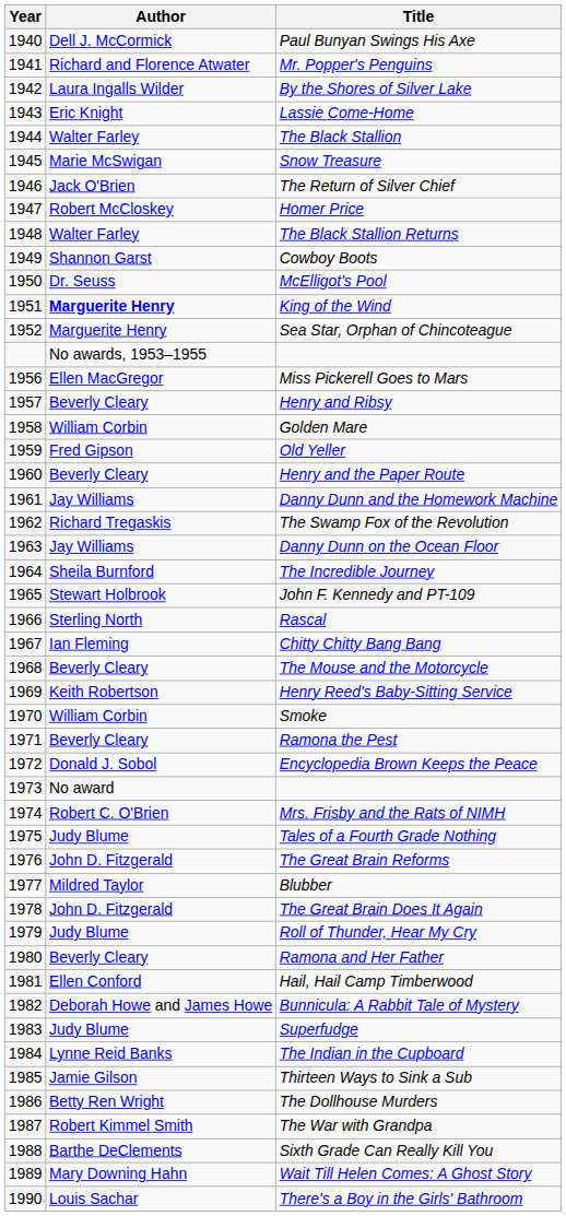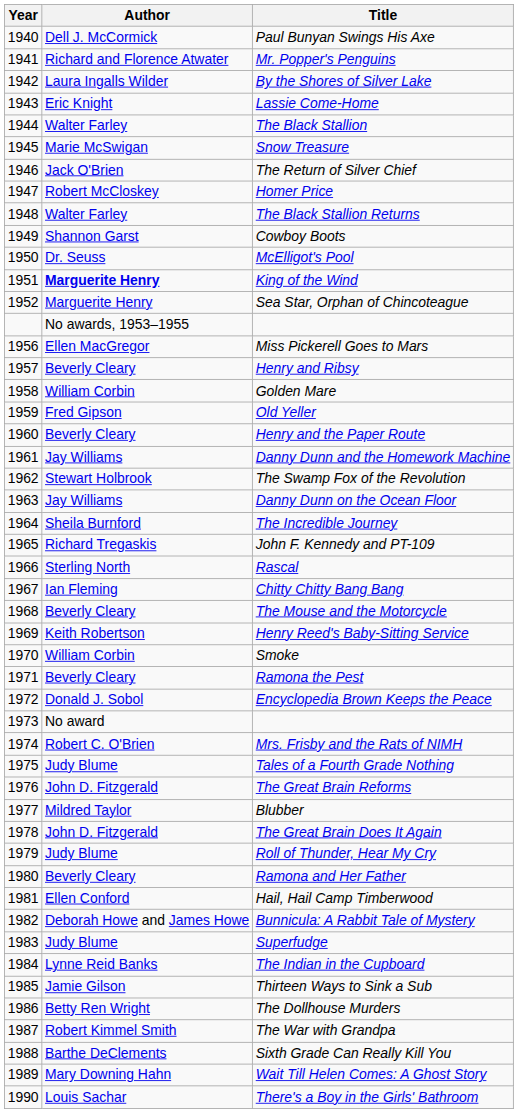 <table class="wikitable">
 <tr>
 <th>Year</th>
 <th>Author</th>
 <th>Title</th>
 </tr>
 <tr>
 <td>1940</td>
 <td><a href='#'>Dell J. McCormick</a></td>
 <td><em>Paul Bunyan Swings His Axe</em></td>
 </tr>
 <tr>
 <td>1941</td>
 <td><a href='#'>Richard and Florence Atwater</a></td>
 <td><em><a href='#'>Mr. Popper's Penguins</a></em></td>
 </tr>
 <tr>
 <td>1942</td>
 <td><a href='#'>Laura Ingalls Wilder</a></td>
 <td><em><a href='#'>By the Shores of Silver Lake</a></em></td>
 </tr>
 <tr>
 <td>1943</td>
 <td><a href='#'>Eric Knight</a></td>
 <td><em><a href='#'>Lassie Come-Home</a></em></td>
 </tr>
 <tr>
 <td>1944</td>
 <td><a href='#'>Walter Farley</a></td>
 <td><em><a href='#'>The Black Stallion</a></em></td>
 </tr>
 <tr>
 <td>1945</td>
 <td><a href='#'>Marie McSwigan</a></td>
 <td><em><a href='#'>Snow Treasure</a></em></td>
 </tr>
 <tr>
 <td>1946</td>
 <td><a href='#'>Jack O'Brien</a></td>
 <td><em>The Return of Silver Chief</em></td>
 </tr>
 <tr>
 <td>1947</td>
 <td><a href='#'>Robert McCloskey</a></td>
 <td><em><a href='#'>Homer Price</a></em></td>
 </tr>
 <tr>
 <td>1948</td>
 <td><a href='#'>Walter Farley</a></td>
 <td><em><a href='#'>The Black Stallion Returns</a></em></td>
 </tr>
 <tr>
 <td>1949</td>
 <td><a href='#'>Shannon Garst</a></td>
 <td><em>Cowboy Boots</em></td>
 </tr>
 <tr>
 <td>1950</td>
 <td><a href='#'>Dr. Seuss</a></td>
 <td><em><a href='#'>McElligot's Pool</a></em></td>
 </tr>
 <tr>
 <td>1951</td>
 <td><strong><a href='#'>Marguerite Henry</a></strong></td>
 <td><em><a href='#'>King of the Wind</a></em></td>
 </tr>
 <tr>
 <td>1952</td>
 <td><a href='#'>Marguerite Henry</a></td>
 <td><em>Sea Star, Orphan of Chincoteague</em></td>
 </tr>
 <tr>
 <td></td>
 <td>No awards, 1953–1955</td>
 <td></td>
 </tr>
 <tr>
 <td>1956</td>
 <td><a href='#'>Ellen MacGregor</a></td>
 <td><em>Miss Pickerell Goes to Mars</em></td>
 </tr>
 <tr>
 <td>1957</td>
 <td><a href='#'>Beverly Cleary</a></td>
 <td><em><a href='#'>Henry and Ribsy</a></em></td>
 </tr>
 <tr>
 <td>1958</td>
 <td><a href='#'>William Corbin</a></td>
 <td><em>Golden Mare</em></td>
 </tr>
 <tr>
 <td>1959</td>
 <td><a href='#'>Fred Gipson</a></td>
 <td><em><a href='#'>Old Yeller</a></em></td>
 </tr>
 <tr>
 <td>1960</td>
 <td><a href='#'>Beverly Cleary</a></td>
 <td><em><a href='#'>Henry and the Paper Route</a></em></td>
 </tr>
 <tr>
 <td>1961</td>
 <td><a href='#'>Jay Williams</a></td>
 <td><em><a href='#'>Danny Dunn and the Homework Machine</a></em></td>
 </tr>
 <tr>
 <td>1962</td>
-<td><a href='#'>Richard Tregaskis</a></td>
+<td><a href='#'>Stewart Holbrook</a></td>
 <td><em>The Swamp Fox of the Revolution</em></td>
 </tr>
 <tr>
 <td>1963</td>
 <td><a href='#'>Jay Williams</a></td>
 <td><em><a href='#'>Danny Dunn on the Ocean Floor</a></em></td>
 </tr>
 <tr>
 <td>1964</td>
 <td><a href='#'>Sheila Burnford</a></td>
 <td><em><a href='#'>The Incredible Journey</a></em></td>
 </tr>
 <tr>
 <td>1965</td>
-<td><a href='#'>Stewart Holbrook</a></td>
+<td><a href='#'>Richard Tregaskis</a></td>
 <td><em>John F. Kennedy and PT-109</em></td>
 </tr>
 <tr>
 <td>1966</td>
 <td><a href='#'>Sterling North</a></td>
 <td><em><a href='#'>Rascal</a></em></td>
 </tr>
 <tr>
 <td>1967</td>
 <td><a href='#'>Ian Fleming</a></td>
 <td><em><a href='#'>Chitty Chitty Bang Bang</a></em></td>
 </tr>
 <tr>
 <td>1968</td>
 <td><a href='#'>Beverly Cleary</a></td>
 <td><em><a href='#'>The Mouse and the Motorcycle</a></em></td>
 </tr>
 <tr>
 <td>1969</td>
 <td><a href='#'>Keith Robertson</a></td>
 <td><em><a href='#'>Henry Reed's Baby-Sitting Service</a></em></td>
 </tr>
 <tr>
 <td>1970</td>
 <td><a href='#'>William Corbin</a></td>
 <td><em>Smoke</em></td>
 </tr>
 <tr>
 <td>1971</td>
 <td><a href='#'>Beverly Cleary</a></td>
 <td><em><a href='#'>Ramona the Pest</a></em></td>
 </tr>
 <tr>
 <td>1972</td>
 <td><a href='#'>Donald J. Sobol</a></td>
 <td><em><a href='#'>Encyclopedia Brown Keeps the Peace</a></em></td>
 </tr>
 <tr>
 <td>1973</td>
 <td>No award</td>
 <td></td>
 </tr>
 <tr>
 <td>1974</td>
 <td><a href='#'>Robert C. O'Brien</a></td>
 <td><em><a href='#'>Mrs. Frisby and the Rats of NIMH</a></em></td>
 </tr>
 <tr>
 <td>1975</td>
 <td><a href='#'>Judy Blume</a></td>
 <td><em><a href='#'>Tales of a Fourth Grade Nothing</a></em></td>
 </tr>
 <tr>
 <td>1976</td>
 <td><a href='#'>John D. Fitzgerald</a></td>
 <td><em><a href='#'>The Great Brain Reforms</a></em></td>
 </tr>
 <tr>
 <td>1977</td>
 <td><a href='#'>Mildred Taylor</a></td>
 <td><em>Blubber</em></td>
 </tr>
 <tr>
 <td>1978</td>
 <td><a href='#'>John D. Fitzgerald</a></td>
 <td><em><a href='#'>The Great Brain Does It Again</a></em></td>
 </tr>
 <tr>
 <td>1979</td>
 <td><a href='#'>Judy Blume</a></td>
 <td><em><a href='#'>Roll of Thunder, Hear My Cry</a></em></td>
 </tr>
 <tr>
 <td>1980</td>
 <td><a href='#'>Beverly Cleary</a></td>
 <td><em><a href='#'>Ramona and Her Father</a></em></td>
 </tr>
 <tr>
 <td>1981</td>
 <td><a href='#'>Ellen Conford</a></td>
 <td><em>Hail, Hail Camp Timberwood</em></td>
 </tr>
 <tr>
 <td>1982</td>
 <td><a href='#'>Deborah Howe</a> and <a href='#'>James Howe</a></td>
 <td><em><a href='#'>Bunnicula: A Rabbit Tale of Mystery</a></em></td>
 </tr>
 <tr>
 <td>1983</td>
 <td><a href='#'>Judy Blume</a></td>
 <td><em><a href='#'>Superfudge</a></em></td>
 </tr>
 <tr>
 <td>1984</td>
 <td><a href='#'>Lynne Reid Banks</a></td>
 <td><em><a href='#'>The Indian in the Cupboard</a></em></td>
 </tr>
 <tr>
 <td>1985</td>
 <td><a href='#'>Jamie Gilson</a></td>
 <td><em>Thirteen Ways to Sink a Sub</em></td>
 </tr>
 <tr>
 <td>1986</td>
 <td><a href='#'>Betty Ren Wright</a></td>
 <td><em>The Dollhouse Murders</em></td>
 </tr>
 <tr>
 <td>1987</td>
 <td><a href='#'>Robert Kimmel Smith</a></td>
 <td><em>The War with Grandpa</em></td>
 </tr>
 <tr>
 <td>1988</td>
 <td><a href='#'>Barthe DeClements</a></td>
 <td><em>Sixth Grade Can Really Kill You</em></td>
 </tr>
 <tr>
 <td>1989</td>
 <td><a href='#'>Mary Downing Hahn</a></td>
 <td><em><a href='#'>Wait Till Helen Comes: A Ghost Story</a></em></td>
 </tr>
 <tr>
 <td>1990</td>
 <td><a href='#'>Louis Sachar</a></td>
 <td><em><a href='#'>There's a Boy in the Girls' Bathroom</a></em></td>
 </tr>
 </table>
